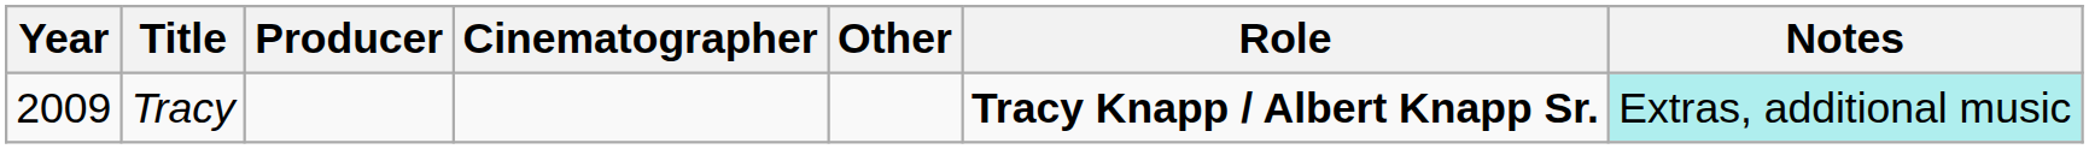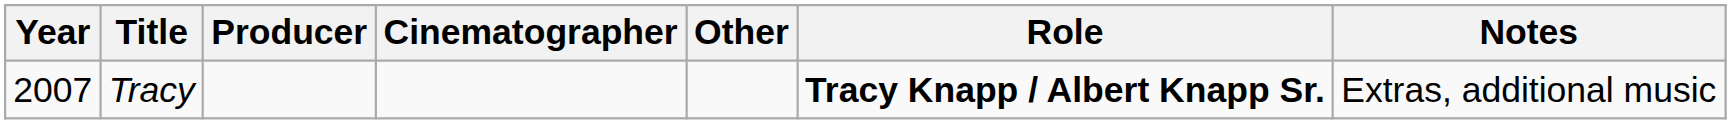 <table class="wikitable">
 <tr>
 <th>Year</th>
 <th>Title</th>
 <th>Producer</th>
 <th>Cinematographer</th>
 <th>Other</th>
 <th>Role</th>
 <th>Notes</th>
 </tr>
 <tr>
-<td>2009</td>
+<td>2007</td>
 <td><em>Tracy</em></td>
 <td></td>
 <td></td>
 <td></td>
 <td><strong>Tracy Knapp / Albert Knapp Sr.</strong></td>
-<td style="background: paleturquoise;">Extras, additional music</td>
+<td>Extras, additional music</td>
 </tr>
 </table>
